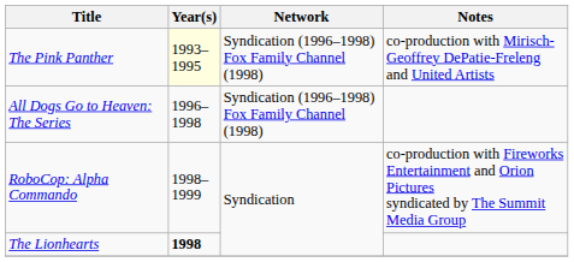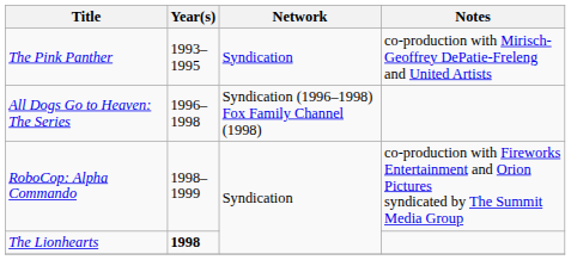 <table class="wikitable sortable">
 <tr>
 <th style="width:30%;">Title</th>
 <th style="width:6%;">Year(s)</th>
 <th style="width:30%;">Network</th>
 <th style="width:50%;">Notes</th>
 </tr>
 <tr>
 <td><em><a href='#'>The Pink Panther</a></em></td>
-<td style="background: lightyellow;">1993–1995</td>
-<td>Syndication (1996–1998)<br><a href='#'>Fox Family Channel</a> (1998)</td>
+<td>1993–1995</td>
+<td><a href='#'>Syndication</a></td>
 <td>co-production with <a href='#'>Mirisch-Geoffrey DePatie-Freleng</a> and <a href='#'>United Artists</a></td>
 </tr>
 <tr>
 <td><em><a href='#'>All Dogs Go to Heaven: The Series</a></em></td>
 <td>1996–1998</td>
 <td>Syndication (1996–1998)<br><a href='#'>Fox Family Channel</a> (1998)</td>
 <td></td>
 </tr>
 <tr>
 <td><em><a href='#'>RoboCop: Alpha Commando</a></em></td>
 <td>1998–1999</td>
 <td rowspan="2">Syndication</td>
 <td>co-production with <a href='#'>Fireworks Entertainment</a> and <a href='#'>Orion Pictures</a><br>syndicated by <a href='#'>The Summit Media Group</a></td>
 </tr>
 <tr>
 <td><em><a href='#'>The Lionhearts</a></em></td>
 <td><strong>1998</strong></td>
 <td></td>
 </tr>
 <tr>
 </tr>
 </table>
